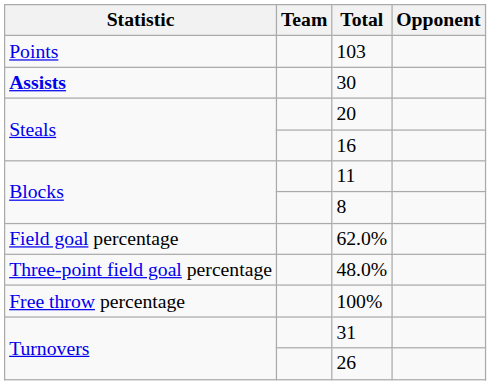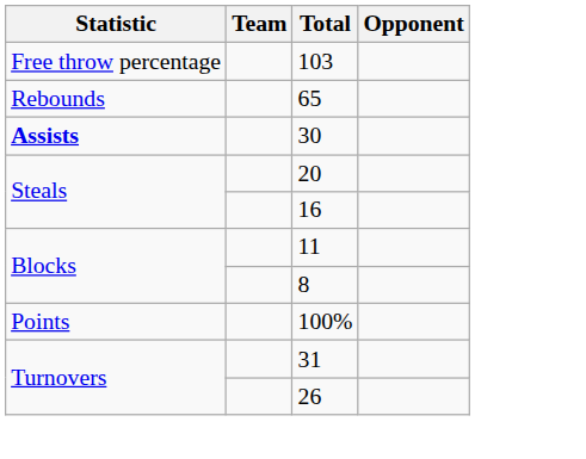 <table class="wikitable">
 <tr>
 <th>Statistic</th>
 <th>Team</th>
 <th>Total</th>
 <th>Opponent</th>
 </tr>
 <tr>
-<td><a href='#'>Points</a></td>
+<td><a href='#'>Free throw</a> percentage</td>
 <td></td>
 <td>103</td>
+<td></td>
+</tr>
+<tr>
+<td><a href='#'>Rebounds</a></td>
+<td></td>
+<td>65</td>
 <td></td>
 </tr>
 <tr>
 <td><strong><a href='#'>Assists</a></strong></td>
 <td></td>
 <td>30</td>
 <td></td>
 </tr>
 <tr>
 <td rowspan="2"><a href='#'>Steals</a></td>
 <td></td>
 <td>20</td>
 <td></td>
 </tr>
 <tr>
 <td></td>
 <td>16</td>
 <td></td>
 </tr>
 <tr>
 <td rowspan="2"><a href='#'>Blocks</a></td>
 <td></td>
 <td>11</td>
 <td></td>
 </tr>
 <tr>
 <td></td>
 <td>8</td>
 <td></td>
 </tr>
 <tr>
-<td><a href='#'>Field goal</a> percentage</td>
-<td></td>
-<td>62.0%</td>
-<td></td>
-</tr>
-<tr>
-<td><a href='#'>Three-point field goal</a> percentage</td>
-<td></td>
-<td>48.0%</td>
-<td></td>
-</tr>
-<tr>
-<td><a href='#'>Free throw</a> percentage</td>
+<td><a href='#'>Points</a></td>
 <td></td>
 <td>100%</td>
 <td></td>
 </tr>
 <tr>
 <td rowspan="2"><a href='#'>Turnovers</a></td>
 <td></td>
 <td>31</td>
 <td></td>
 </tr>
 <tr>
 <td></td>
 <td>26</td>
 <td></td>
 </tr>
 </table>
